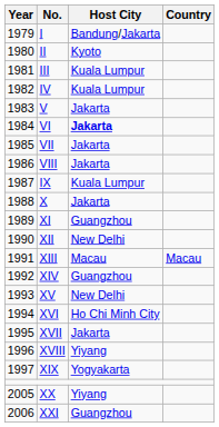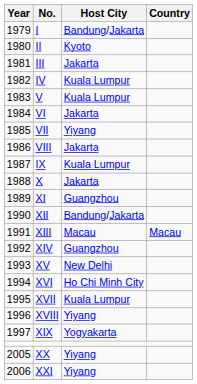 <table class="wikitable" style="font-size:90%">
 <tr>
 <th>Year</th>
 <th>No.</th>
 <th>Host City</th>
 <th>Country</th>
 </tr>
 <tr>
 <td>1979</td>
 <td><a href='#'>I</a></td>
 <td><a href='#'>Bandung</a>/<a href='#'>Jakarta</a></td>
 <td></td>
 </tr>
 <tr>
 <td>1980</td>
 <td><a href='#'>II</a></td>
 <td><a href='#'>Kyoto</a></td>
 <td></td>
 </tr>
 <tr>
 <td>1981</td>
 <td><a href='#'>III</a></td>
-<td><a href='#'>Kuala Lumpur</a></td>
+<td><a href='#'>Jakarta</a></td>
 <td></td>
 </tr>
 <tr>
 <td>1982</td>
 <td><a href='#'>IV</a></td>
 <td><a href='#'>Kuala Lumpur</a></td>
 <td></td>
 </tr>
 <tr>
 <td>1983</td>
 <td><a href='#'>V</a></td>
-<td><a href='#'>Jakarta</a></td>
+<td><a href='#'>Kuala Lumpur</a></td>
 <td></td>
 </tr>
 <tr>
 <td>1984</td>
 <td><a href='#'>VI</a></td>
-<td><strong><a href='#'>Jakarta</a></strong></td>
+<td><a href='#'>Jakarta</a></td>
 <td></td>
 </tr>
 <tr>
 <td>1985</td>
 <td><a href='#'>VII</a></td>
-<td><a href='#'>Jakarta</a></td>
+<td><a href='#'>Yiyang</a></td>
 <td></td>
 </tr>
 <tr>
 <td>1986</td>
 <td><a href='#'>VIII</a></td>
 <td><a href='#'>Jakarta</a></td>
 <td></td>
 </tr>
 <tr>
 <td>1987</td>
 <td><a href='#'>IX</a></td>
 <td><a href='#'>Kuala Lumpur</a></td>
 <td></td>
 </tr>
 <tr>
 <td>1988</td>
 <td><a href='#'>X</a></td>
 <td><a href='#'>Jakarta</a></td>
 <td></td>
 </tr>
 <tr>
 <td>1989</td>
 <td><a href='#'>XI</a></td>
 <td><a href='#'>Guangzhou</a></td>
 <td></td>
 </tr>
 <tr>
 <td>1990</td>
 <td><a href='#'>XII</a></td>
-<td><a href='#'>New Delhi</a></td>
+<td><a href='#'>Bandung</a>/<a href='#'>Jakarta</a></td>
 <td></td>
 </tr>
 <tr>
 <td>1991</td>
 <td><a href='#'>XIII</a></td>
 <td><a href='#'>Macau</a></td>
 <td> <a href='#'>Macau</a></td>
 </tr>
 <tr>
 <td>1992</td>
 <td><a href='#'>XIV</a></td>
 <td><a href='#'>Guangzhou</a></td>
 <td></td>
 </tr>
 <tr>
 <td>1993</td>
 <td><a href='#'>XV</a></td>
 <td><a href='#'>New Delhi</a></td>
 <td></td>
 </tr>
 <tr>
 <td>1994</td>
 <td><a href='#'>XVI</a></td>
 <td><a href='#'>Ho Chi Minh City</a></td>
 <td></td>
 </tr>
 <tr>
 <td>1995</td>
 <td><a href='#'>XVII</a></td>
-<td><a href='#'>Jakarta</a></td>
+<td><a href='#'>Kuala Lumpur</a></td>
 <td></td>
 </tr>
 <tr>
 <td>1996</td>
 <td><a href='#'>XVIII</a></td>
 <td><a href='#'>Yiyang</a></td>
 <td></td>
 </tr>
 <tr>
 <td>1997</td>
 <td><a href='#'>XIX</a></td>
 <td><a href='#'>Yogyakarta</a></td>
 <td></td>
 </tr>
 <tr>
 <td colspan=4></td>
 </tr>
 <tr>
 <td>2005</td>
 <td><a href='#'>XX</a></td>
 <td><a href='#'>Yiyang</a></td>
 <td></td>
 </tr>
 <tr>
 <td>2006</td>
 <td><a href='#'>XXI</a></td>
-<td><a href='#'>Guangzhou</a></td>
+<td><a href='#'>Yiyang</a></td>
 <td></td>
 </tr>
 </table>
